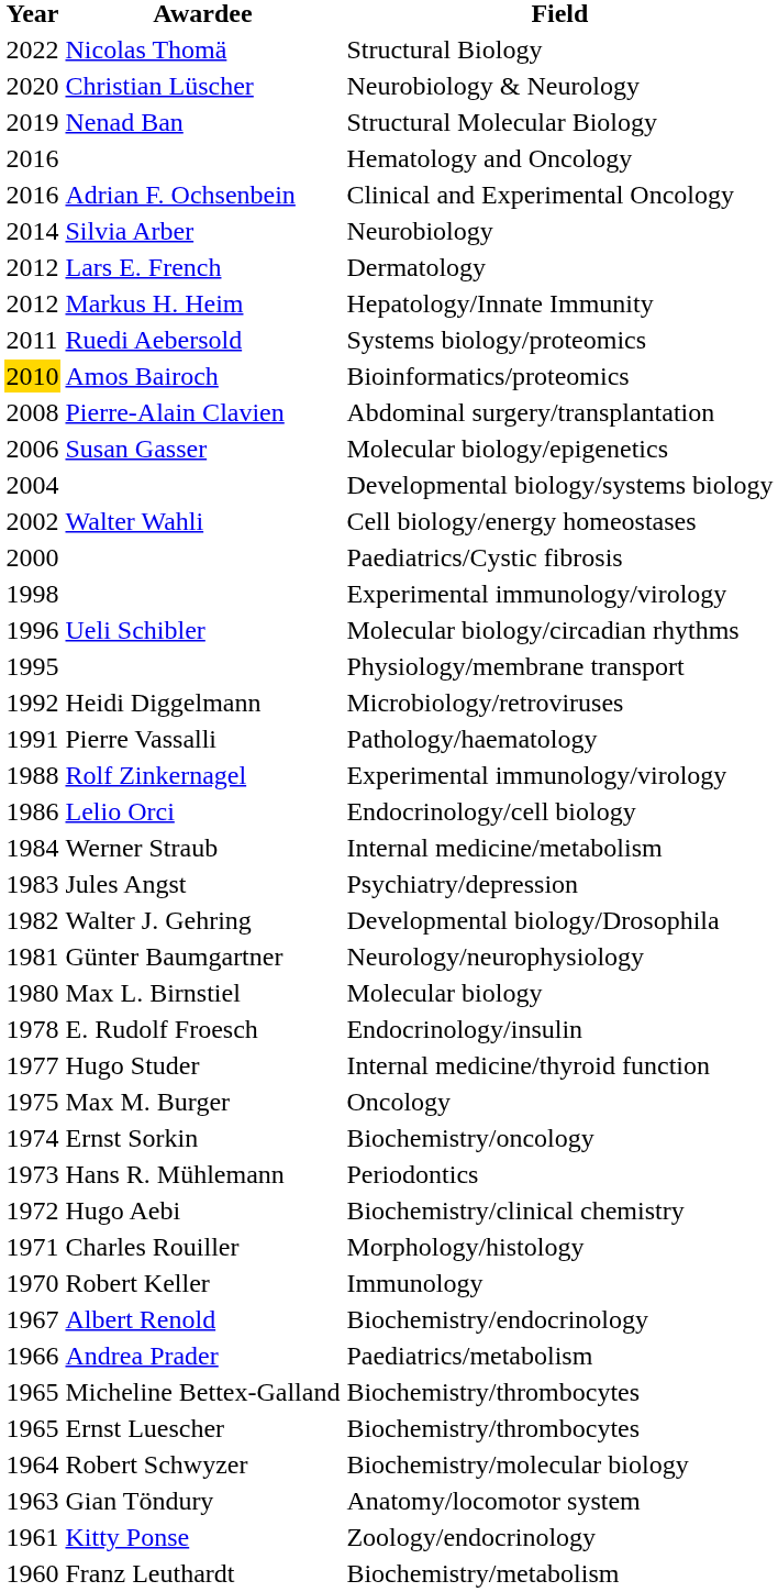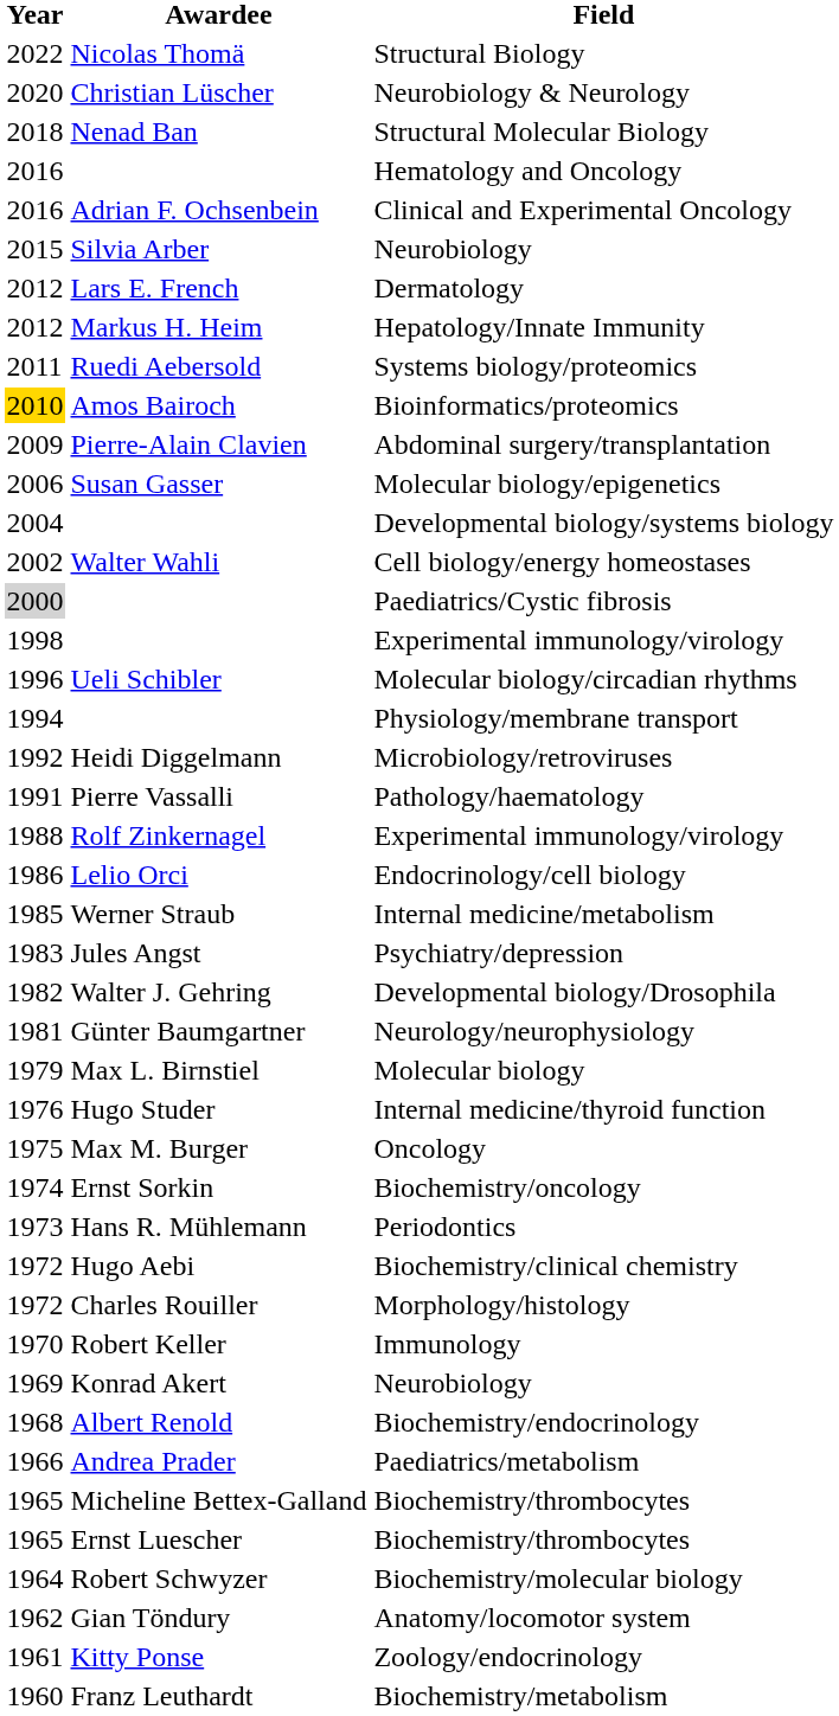 <table>
 <tr>
 <th>Year</th>
 <th>Awardee</th>
 <th>Field</th>
 </tr>
 <tr>
 <td>2022</td>
 <td><a href='#'>Nicolas Thomä</a></td>
 <td>Structural Biology</td>
 </tr>
 <tr>
 <td>2020</td>
 <td><a href='#'>Christian Lüscher</a></td>
 <td>Neurobiology & Neurology</td>
 </tr>
 <tr>
-<td>2019</td>
+<td>2018</td>
 <td><a href='#'>Nenad Ban</a></td>
 <td>Structural Molecular Biology</td>
 </tr>
 <tr>
 <td>2016</td>
 <td></td>
 <td>Hematology and Oncology</td>
 </tr>
 <tr>
 <td>2016</td>
 <td><a href='#'>Adrian F. Ochsenbein</a></td>
 <td>Clinical and Experimental Oncology</td>
 </tr>
 <tr>
-<td>2014</td>
+<td>2015</td>
 <td><a href='#'>Silvia Arber</a></td>
 <td>Neurobiology</td>
 </tr>
 <tr>
 <td>2012</td>
 <td><a href='#'>Lars E. French</a></td>
 <td>Dermatology</td>
 </tr>
 <tr>
 <td>2012</td>
 <td><a href='#'>Markus H. Heim</a></td>
 <td>Hepatology/Innate Immunity</td>
 </tr>
 <tr>
 <td>2011</td>
 <td><a href='#'>Ruedi Aebersold</a></td>
 <td>Systems biology/proteomics</td>
 </tr>
 <tr>
 <td style="background: gold;">2010</td>
 <td><a href='#'>Amos Bairoch</a></td>
 <td>Bioinformatics/proteomics</td>
 </tr>
 <tr>
-<td>2008</td>
+<td>2009</td>
 <td><a href='#'>Pierre-Alain Clavien</a></td>
 <td>Abdominal surgery/transplantation</td>
 </tr>
 <tr>
 <td>2006</td>
 <td><a href='#'>Susan Gasser</a></td>
 <td>Molecular biology/epigenetics</td>
 </tr>
 <tr>
 <td>2004</td>
 <td></td>
 <td>Developmental biology/systems biology</td>
 </tr>
 <tr>
 <td>2002</td>
 <td><a href='#'>Walter Wahli</a></td>
 <td>Cell biology/energy homeostases</td>
 </tr>
 <tr>
-<td>2000</td>
+<td style="background: lightgrey;">2000</td>
 <td></td>
 <td>Paediatrics/Cystic fibrosis</td>
 </tr>
 <tr>
 <td>1998</td>
 <td></td>
 <td>Experimental immunology/virology</td>
 </tr>
 <tr>
 <td>1996</td>
 <td><a href='#'>Ueli Schibler</a></td>
 <td>Molecular biology/circadian rhythms</td>
 </tr>
 <tr>
-<td>1995</td>
+<td>1994</td>
 <td></td>
 <td>Physiology/membrane transport</td>
 </tr>
 <tr>
 <td>1992</td>
 <td>Heidi Diggelmann</td>
 <td>Microbiology/retroviruses</td>
 </tr>
 <tr>
 <td>1991</td>
 <td>Pierre Vassalli</td>
 <td>Pathology/haematology</td>
 </tr>
 <tr>
 <td>1988</td>
 <td><a href='#'>Rolf Zinkernagel</a></td>
 <td>Experimental immunology/virology</td>
 </tr>
 <tr>
 <td>1986</td>
 <td><a href='#'>Lelio Orci</a></td>
 <td>Endocrinology/cell biology</td>
 </tr>
 <tr>
-<td>1984</td>
+<td>1985</td>
 <td>Werner Straub</td>
 <td>Internal medicine/metabolism</td>
 </tr>
 <tr>
 <td>1983</td>
 <td>Jules Angst</td>
 <td>Psychiatry/depression</td>
 </tr>
 <tr>
 <td>1982</td>
 <td>Walter J. Gehring</td>
 <td>Developmental biology/Drosophila</td>
 </tr>
 <tr>
 <td>1981</td>
 <td>Günter Baumgartner</td>
 <td>Neurology/neurophysiology</td>
 </tr>
 <tr>
-<td>1980</td>
+<td>1979</td>
 <td>Max L. Birnstiel</td>
 <td>Molecular biology</td>
 </tr>
 <tr>
-<td>1978</td>
-<td>E. Rudolf Froesch</td>
-<td>Endocrinology/insulin</td>
-</tr>
-<tr>
-<td>1977</td>
+<td>1976</td>
 <td>Hugo Studer</td>
 <td>Internal medicine/thyroid function</td>
 </tr>
 <tr>
 <td>1975</td>
 <td>Max M. Burger</td>
 <td>Oncology</td>
 </tr>
 <tr>
 <td>1974</td>
 <td>Ernst Sorkin</td>
 <td>Biochemistry/oncology</td>
 </tr>
 <tr>
 <td>1973</td>
 <td>Hans R. Mühlemann</td>
 <td>Periodontics</td>
 </tr>
 <tr>
 <td>1972</td>
 <td>Hugo Aebi</td>
 <td>Biochemistry/clinical chemistry</td>
 </tr>
 <tr>
-<td>1971</td>
+<td>1972</td>
 <td>Charles Rouiller</td>
 <td>Morphology/histology</td>
 </tr>
 <tr>
 <td>1970</td>
 <td>Robert Keller</td>
 <td>Immunology</td>
 </tr>
 <tr>
-<td>1967</td>
+<td>1969</td>
+<td>Konrad Akert</td>
+<td>Neurobiology</td>
+</tr>
+<tr>
+<td>1968</td>
 <td><a href='#'>Albert Renold</a></td>
 <td>Biochemistry/endocrinology</td>
 </tr>
 <tr>
 <td>1966</td>
 <td><a href='#'>Andrea Prader</a></td>
 <td>Paediatrics/metabolism</td>
 </tr>
 <tr>
 <td>1965</td>
 <td>Micheline Bettex-Galland</td>
 <td>Biochemistry/thrombocytes</td>
 </tr>
 <tr>
 <td>1965</td>
 <td>Ernst Luescher</td>
 <td>Biochemistry/thrombocytes</td>
 </tr>
 <tr>
 <td>1964</td>
 <td>Robert Schwyzer</td>
 <td>Biochemistry/molecular biology</td>
 </tr>
 <tr>
-<td>1963</td>
+<td>1962</td>
 <td>Gian Töndury</td>
 <td>Anatomy/locomotor system</td>
 </tr>
 <tr>
 <td>1961</td>
 <td><a href='#'>Kitty Ponse</a></td>
 <td>Zoology/endocrinology</td>
 </tr>
 <tr>
 <td>1960</td>
 <td>Franz Leuthardt</td>
 <td>Biochemistry/metabolism</td>
 </tr>
 <tr>
 </tr>
 </table>
